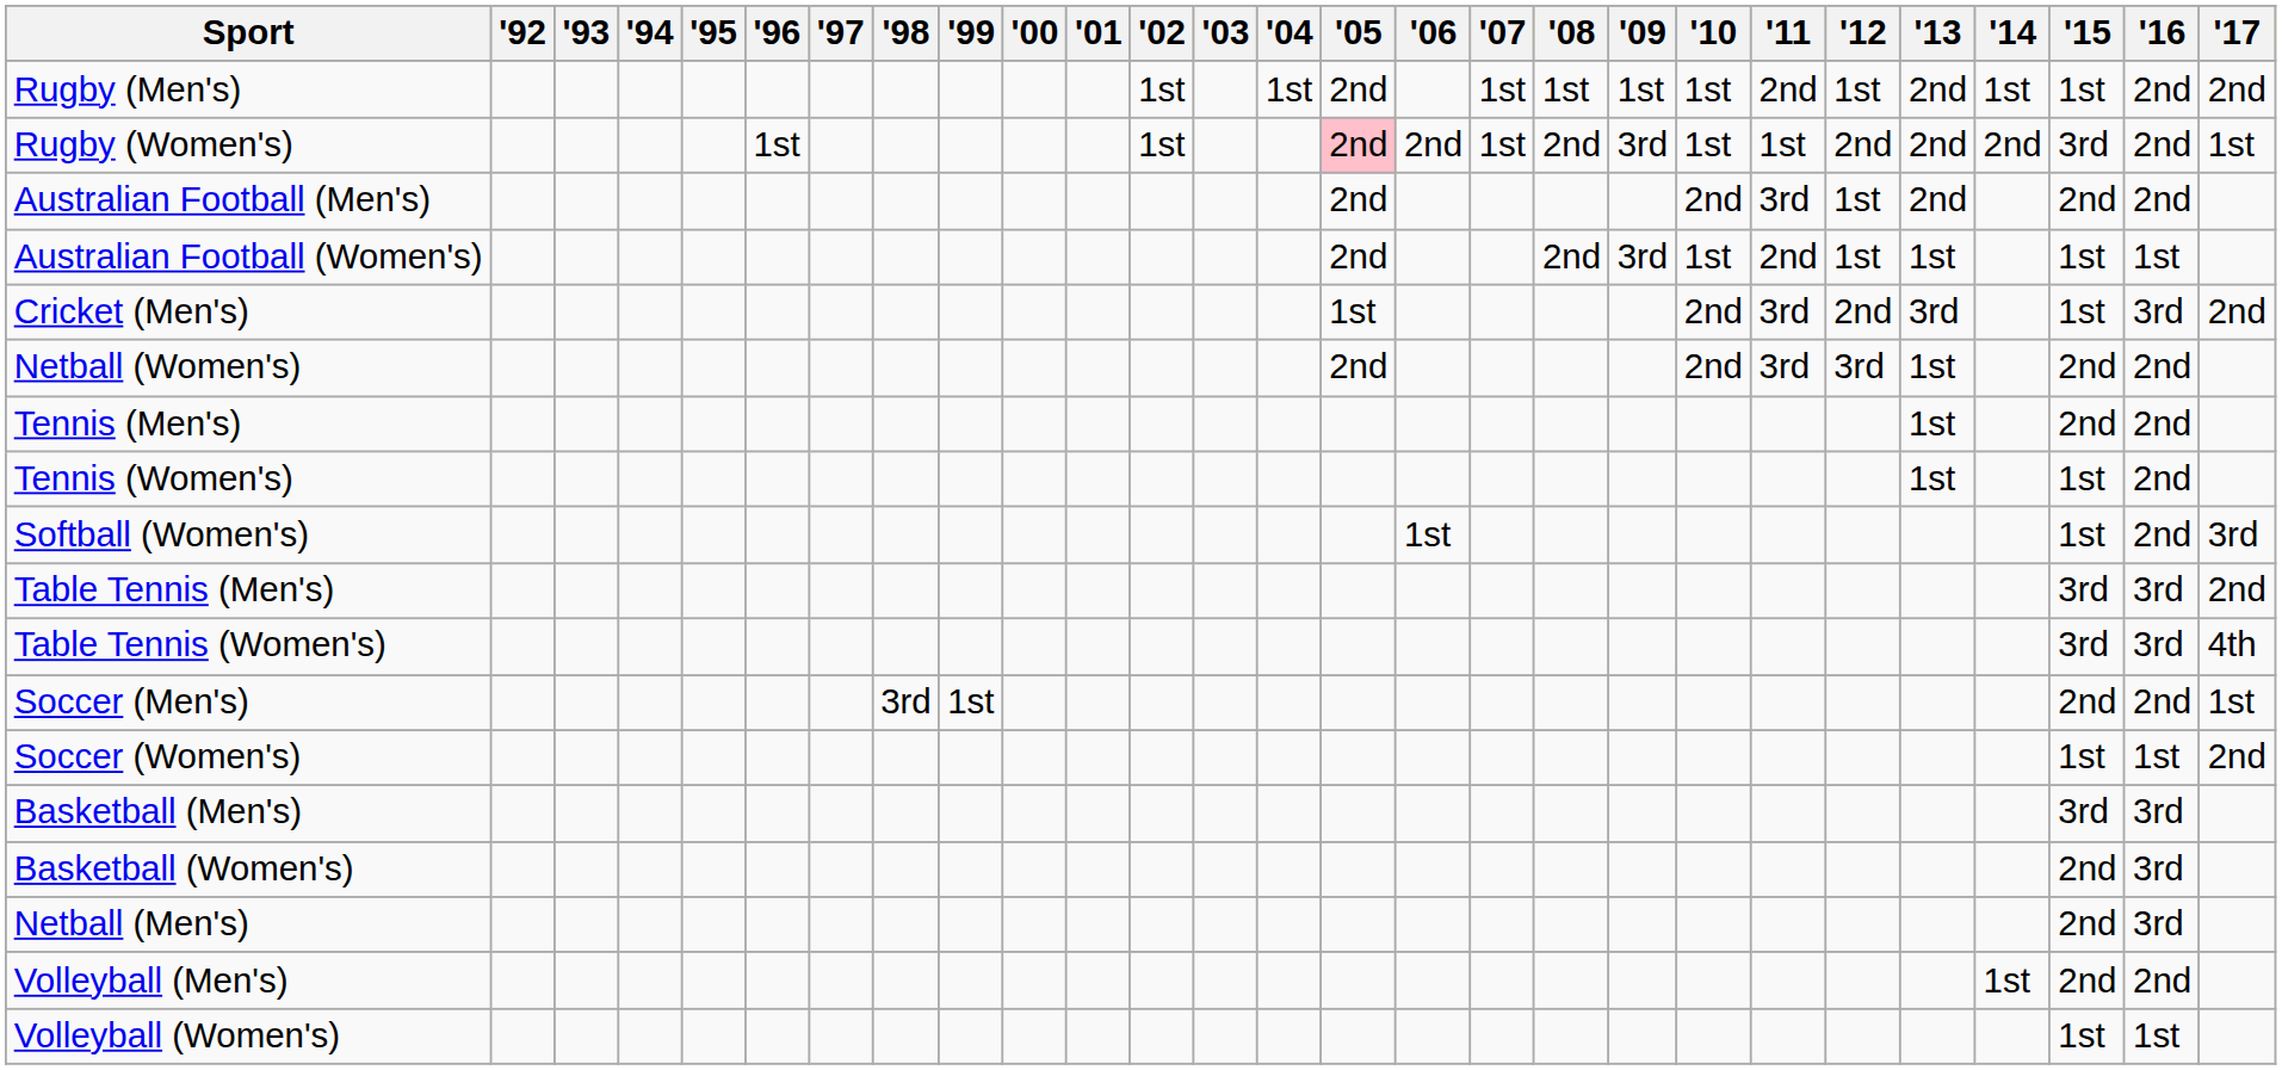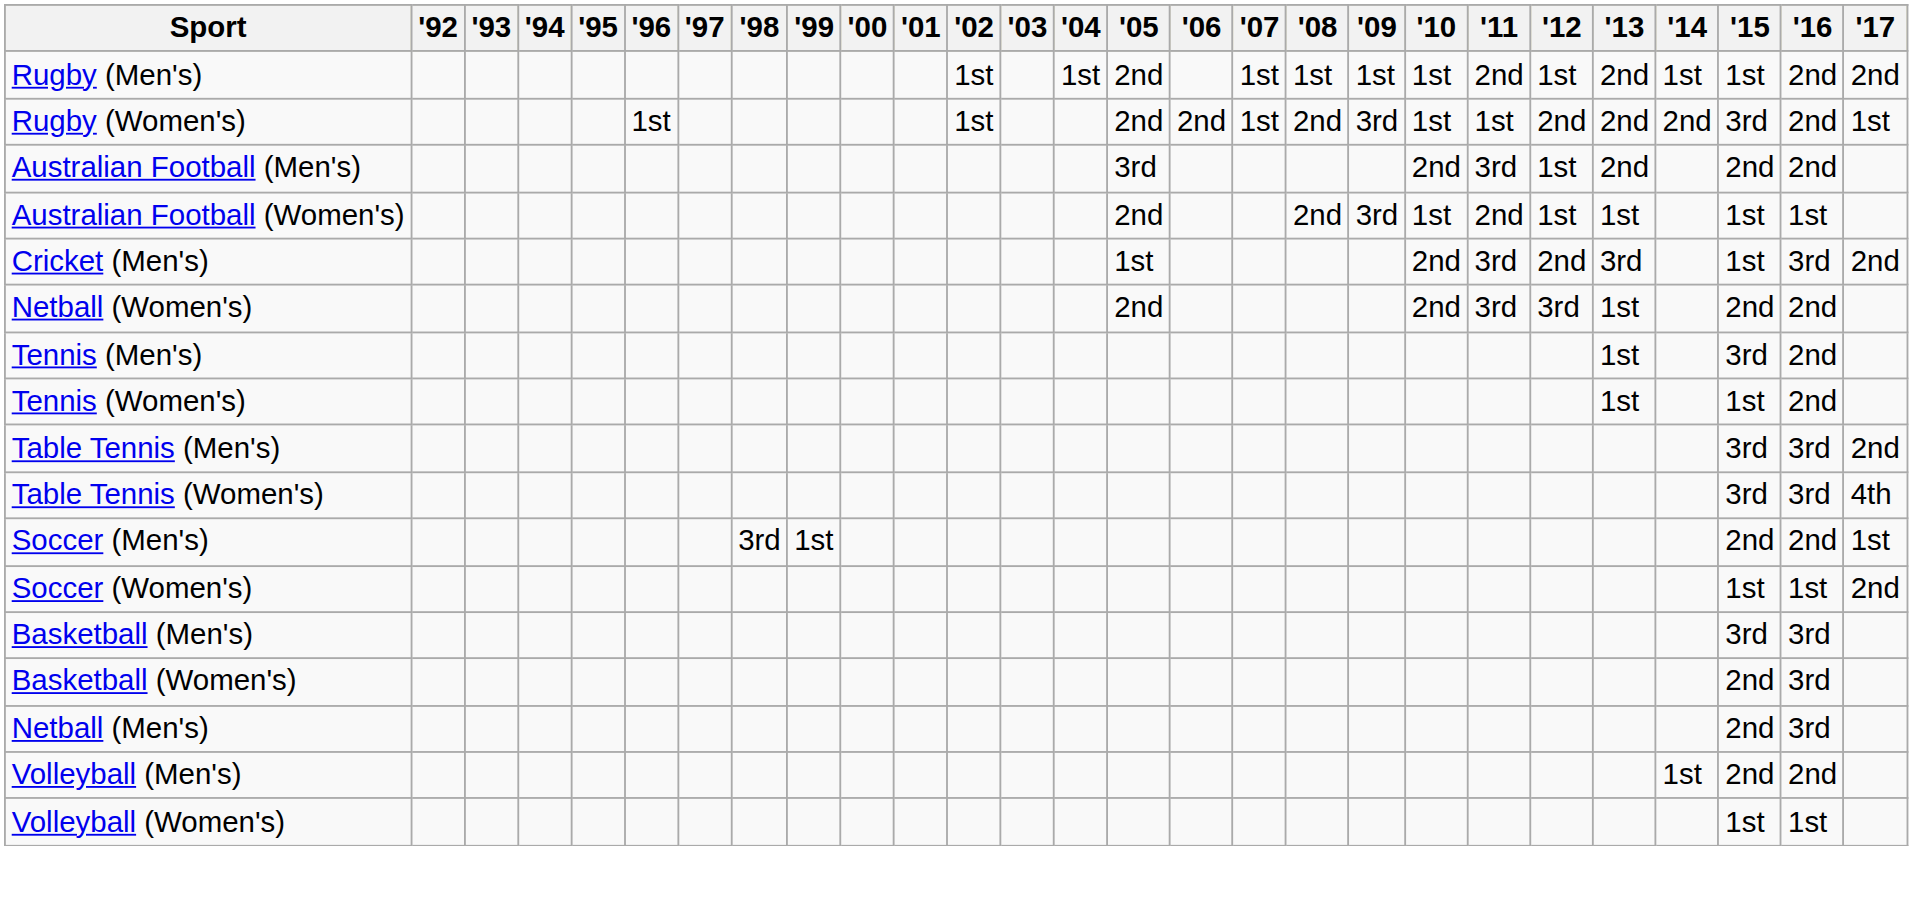 <table class="wikitable collapsible autocollapse">
 <tr style="background:#bdb76b;">
 <th>Sport</th>
 <th>'92</th>
 <th>'93</th>
 <th>'94</th>
 <th>'95</th>
 <th>'96</th>
 <th>'97</th>
 <th>'98</th>
 <th>'99</th>
 <th>'00</th>
 <th>'01</th>
 <th>'02</th>
 <th>'03</th>
 <th>'04</th>
 <th>'05</th>
 <th>'06</th>
 <th>'07</th>
 <th>'08</th>
 <th>'09</th>
 <th>'10</th>
 <th>'11</th>
 <th>'12</th>
 <th>'13</th>
 <th>'14</th>
 <th>'15</th>
 <th>'16</th>
 <th>'17</th>
 </tr>
 <tr>
 <td><a href='#'>Rugby</a> (Men's)</td>
 <td></td>
 <td></td>
 <td></td>
 <td></td>
 <td></td>
 <td></td>
 <td></td>
 <td></td>
 <td></td>
 <td></td>
 <td>1st</td>
 <td></td>
 <td>1st</td>
 <td>2nd</td>
 <td></td>
 <td>1st</td>
 <td>1st</td>
 <td>1st</td>
 <td>1st</td>
 <td>2nd</td>
 <td>1st</td>
 <td>2nd</td>
 <td>1st</td>
 <td>1st</td>
 <td>2nd</td>
 <td>2nd</td>
 </tr>
 <tr>
 <td><a href='#'>Rugby</a> (Women's)</td>
 <td></td>
 <td></td>
 <td></td>
 <td></td>
 <td>1st</td>
 <td></td>
 <td></td>
 <td></td>
 <td></td>
 <td></td>
 <td>1st</td>
 <td></td>
 <td></td>
-<td style="background: pink;">2nd</td>
+<td>2nd</td>
 <td>2nd</td>
 <td>1st</td>
 <td>2nd</td>
 <td>3rd</td>
 <td>1st</td>
 <td>1st</td>
 <td>2nd</td>
 <td>2nd</td>
 <td>2nd</td>
 <td>3rd</td>
 <td>2nd</td>
 <td>1st</td>
 </tr>
 <tr>
 <td><a href='#'>Australian Football</a> (Men's)</td>
 <td></td>
 <td></td>
 <td></td>
 <td></td>
 <td></td>
 <td></td>
 <td></td>
 <td></td>
 <td></td>
 <td></td>
 <td></td>
 <td></td>
 <td></td>
-<td>2nd</td>
+<td>3rd</td>
 <td></td>
 <td></td>
 <td></td>
 <td></td>
 <td>2nd</td>
 <td>3rd</td>
 <td>1st</td>
 <td>2nd</td>
 <td></td>
 <td>2nd</td>
 <td>2nd</td>
 <td></td>
 </tr>
 <tr>
 <td><a href='#'>Australian Football</a> (Women's)</td>
 <td></td>
 <td></td>
 <td></td>
 <td></td>
 <td></td>
 <td></td>
 <td></td>
 <td></td>
 <td></td>
 <td></td>
 <td></td>
 <td></td>
 <td></td>
 <td>2nd</td>
 <td></td>
 <td></td>
 <td>2nd</td>
 <td>3rd</td>
 <td>1st</td>
 <td>2nd</td>
 <td>1st</td>
 <td>1st</td>
 <td></td>
 <td>1st</td>
 <td>1st</td>
 <td></td>
 </tr>
 <tr>
 <td><a href='#'>Cricket</a> (Men's)</td>
 <td></td>
 <td></td>
 <td></td>
 <td></td>
 <td></td>
 <td></td>
 <td></td>
 <td></td>
 <td></td>
 <td></td>
 <td></td>
 <td></td>
 <td></td>
 <td>1st</td>
 <td></td>
 <td></td>
 <td></td>
 <td></td>
 <td>2nd</td>
 <td>3rd</td>
 <td>2nd</td>
 <td>3rd</td>
 <td></td>
 <td>1st</td>
 <td>3rd</td>
 <td>2nd</td>
 </tr>
 <tr>
 <td><a href='#'>Netball</a> (Women's)</td>
 <td></td>
 <td></td>
 <td></td>
 <td></td>
 <td></td>
 <td></td>
 <td></td>
 <td></td>
 <td></td>
 <td></td>
 <td></td>
 <td></td>
 <td></td>
 <td>2nd</td>
 <td></td>
 <td></td>
 <td></td>
 <td></td>
 <td>2nd</td>
 <td>3rd</td>
 <td>3rd</td>
 <td>1st</td>
 <td></td>
 <td>2nd</td>
 <td>2nd</td>
 <td></td>
 </tr>
 <tr>
 <td><a href='#'>Tennis</a> (Men's)</td>
 <td></td>
 <td></td>
 <td></td>
 <td></td>
 <td></td>
 <td></td>
 <td></td>
 <td></td>
 <td></td>
 <td></td>
 <td></td>
 <td></td>
 <td></td>
 <td></td>
 <td></td>
 <td></td>
 <td></td>
 <td></td>
 <td></td>
 <td></td>
 <td></td>
 <td>1st</td>
 <td></td>
-<td>2nd</td>
+<td>3rd</td>
 <td>2nd</td>
 <td></td>
 </tr>
 <tr>
 <td><a href='#'>Tennis</a> (Women's)</td>
 <td></td>
 <td></td>
 <td></td>
 <td></td>
 <td></td>
 <td></td>
 <td></td>
 <td></td>
 <td></td>
 <td></td>
 <td></td>
 <td></td>
 <td></td>
 <td></td>
 <td></td>
 <td></td>
 <td></td>
 <td></td>
 <td></td>
 <td></td>
 <td></td>
 <td>1st</td>
 <td></td>
 <td>1st</td>
 <td>2nd</td>
 <td></td>
-</tr>
-<tr>
-<td><a href='#'>Softball</a> (Women's)</td>
-<td></td>
-<td></td>
-<td></td>
-<td></td>
-<td></td>
-<td></td>
-<td></td>
-<td></td>
-<td></td>
-<td></td>
-<td></td>
-<td></td>
-<td></td>
-<td></td>
-<td>1st</td>
-<td></td>
-<td></td>
-<td></td>
-<td></td>
-<td></td>
-<td></td>
-<td></td>
-<td></td>
-<td>1st</td>
-<td>2nd</td>
-<td>3rd</td>
 </tr>
 <tr>
 <td><a href='#'>Table Tennis</a> (Men's)</td>
 <td></td>
 <td></td>
 <td></td>
 <td></td>
 <td></td>
 <td></td>
 <td></td>
 <td></td>
 <td></td>
 <td></td>
 <td></td>
 <td></td>
 <td></td>
 <td></td>
 <td></td>
 <td></td>
 <td></td>
 <td></td>
 <td></td>
 <td></td>
 <td></td>
 <td></td>
 <td></td>
 <td>3rd</td>
 <td>3rd</td>
 <td>2nd</td>
 </tr>
 <tr>
 <td><a href='#'>Table Tennis</a> (Women's)</td>
 <td></td>
 <td></td>
 <td></td>
 <td></td>
 <td></td>
 <td></td>
 <td></td>
 <td></td>
 <td></td>
 <td></td>
 <td></td>
 <td></td>
 <td></td>
 <td></td>
 <td></td>
 <td></td>
 <td></td>
 <td></td>
 <td></td>
 <td></td>
 <td></td>
 <td></td>
 <td></td>
 <td>3rd</td>
 <td>3rd</td>
 <td>4th</td>
 </tr>
 <tr>
 <td><a href='#'>Soccer</a> (Men's)</td>
 <td></td>
 <td></td>
 <td></td>
 <td></td>
 <td></td>
 <td></td>
 <td>3rd</td>
 <td>1st</td>
 <td></td>
 <td></td>
 <td></td>
 <td></td>
 <td></td>
 <td></td>
 <td></td>
 <td></td>
 <td></td>
 <td></td>
 <td></td>
 <td></td>
 <td></td>
 <td></td>
 <td></td>
 <td>2nd</td>
 <td>2nd</td>
 <td>1st</td>
 </tr>
 <tr>
 <td><a href='#'>Soccer</a> (Women's)</td>
 <td></td>
 <td></td>
 <td></td>
 <td></td>
 <td></td>
 <td></td>
 <td></td>
 <td></td>
 <td></td>
 <td></td>
 <td></td>
 <td></td>
 <td></td>
 <td></td>
 <td></td>
 <td></td>
 <td></td>
 <td></td>
 <td></td>
 <td></td>
 <td></td>
 <td></td>
 <td></td>
 <td>1st</td>
 <td>1st</td>
 <td>2nd</td>
 </tr>
 <tr>
 <td><a href='#'>Basketball</a> (Men's)</td>
 <td></td>
 <td></td>
 <td></td>
 <td></td>
 <td></td>
 <td></td>
 <td></td>
 <td></td>
 <td></td>
 <td></td>
 <td></td>
 <td></td>
 <td></td>
 <td></td>
 <td></td>
 <td></td>
 <td></td>
 <td></td>
 <td></td>
 <td></td>
 <td></td>
 <td></td>
 <td></td>
 <td>3rd</td>
 <td>3rd</td>
 <td></td>
 </tr>
 <tr>
 <td><a href='#'>Basketball</a> (Women's)</td>
 <td></td>
 <td></td>
 <td></td>
 <td></td>
 <td></td>
 <td></td>
 <td></td>
 <td></td>
 <td></td>
 <td></td>
 <td></td>
 <td></td>
 <td></td>
 <td></td>
 <td></td>
 <td></td>
 <td></td>
 <td></td>
 <td></td>
 <td></td>
 <td></td>
 <td></td>
 <td></td>
 <td>2nd</td>
 <td>3rd</td>
 <td></td>
 </tr>
 <tr>
 <td><a href='#'>Netball</a> (Men's)</td>
 <td></td>
 <td></td>
 <td></td>
 <td></td>
 <td></td>
 <td></td>
 <td></td>
 <td></td>
 <td></td>
 <td></td>
 <td></td>
 <td></td>
 <td></td>
 <td></td>
 <td></td>
 <td></td>
 <td></td>
 <td></td>
 <td></td>
 <td></td>
 <td></td>
 <td></td>
 <td></td>
 <td>2nd</td>
 <td>3rd</td>
 <td></td>
 </tr>
 <tr>
 <td><a href='#'>Volleyball</a> (Men's)</td>
 <td></td>
 <td></td>
 <td></td>
 <td></td>
 <td></td>
 <td></td>
 <td></td>
 <td></td>
 <td></td>
 <td></td>
 <td></td>
 <td></td>
 <td></td>
 <td></td>
 <td></td>
 <td></td>
 <td></td>
 <td></td>
 <td></td>
 <td></td>
 <td></td>
 <td></td>
 <td>1st</td>
 <td>2nd</td>
 <td>2nd</td>
 <td></td>
 </tr>
 <tr>
 <td><a href='#'>Volleyball</a> (Women's)</td>
 <td></td>
 <td></td>
 <td></td>
 <td></td>
 <td></td>
 <td></td>
 <td></td>
 <td></td>
 <td></td>
 <td></td>
 <td></td>
 <td></td>
 <td></td>
 <td></td>
 <td></td>
 <td></td>
 <td></td>
 <td></td>
 <td></td>
 <td></td>
 <td></td>
 <td></td>
 <td></td>
 <td>1st</td>
 <td>1st</td>
 <td></td>
 </tr>
 </table>
